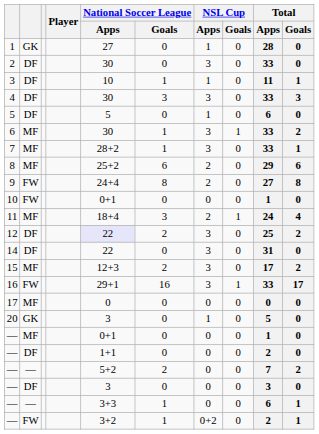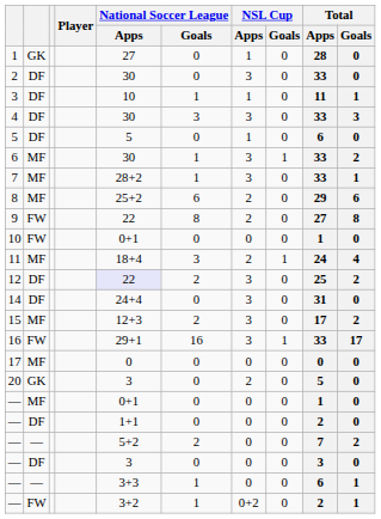 <table class="wikitable sortable" style="text-align:center">
 <tr>
 <th rowspan="2"></th>
 <th rowspan="2"></th>
 <th rowspan="2"></th>
 <th rowspan="2">Player</th>
 <th colspan="2"><a href='#'>National Soccer League</a></th>
 <th colspan="2"><a href='#'>NSL Cup</a></th>
 <th colspan="2">Total</th>
 </tr>
 <tr>
 <th>Apps</th>
 <th>Goals</th>
 <th>Apps</th>
 <th>Goals</th>
 <th>Apps</th>
 <th>Goals</th>
 </tr>
 <tr>
 <td>1</td>
 <td>GK</td>
 <td></td>
 <td align="left"><br></td>
 <td>27</td>
 <td>0<br></td>
 <td>1</td>
 <td>0<br></td>
 <th>28</th>
 <th>0</th>
 </tr>
 <tr>
 <td>2</td>
 <td>DF</td>
 <td></td>
 <td align="left"><br></td>
 <td>30</td>
 <td>0<br></td>
 <td>3</td>
 <td>0<br></td>
 <th>33</th>
 <th>0</th>
 </tr>
 <tr>
 <td>3</td>
 <td>DF</td>
 <td></td>
 <td align="left"><br></td>
 <td>10</td>
 <td>1<br></td>
 <td>1</td>
 <td>0<br></td>
 <th>11</th>
 <th>1</th>
 </tr>
 <tr>
 <td>4</td>
 <td>DF</td>
 <td></td>
 <td align="left"><br></td>
 <td>30</td>
 <td>3<br></td>
 <td>3</td>
 <td>0<br></td>
 <th>33</th>
 <th>3</th>
 </tr>
 <tr>
 <td>5</td>
 <td>DF</td>
 <td></td>
 <td align="left"><br></td>
 <td>5</td>
 <td>0<br></td>
 <td>1</td>
 <td>0<br></td>
 <th>6</th>
 <th>0</th>
 </tr>
 <tr>
 <td>6</td>
 <td>MF</td>
 <td></td>
 <td align="left"><br></td>
 <td>30</td>
 <td>1<br></td>
 <td>3</td>
 <td>1<br></td>
 <th>33</th>
 <th>2</th>
 </tr>
 <tr>
 <td>7</td>
 <td>MF</td>
 <td></td>
 <td align="left"><br></td>
 <td>28+2</td>
 <td>1<br></td>
 <td>3</td>
 <td>0<br></td>
 <th>33</th>
 <th>1</th>
 </tr>
 <tr>
 <td>8</td>
 <td>MF</td>
 <td></td>
 <td align="left"><br></td>
 <td>25+2</td>
 <td>6<br></td>
 <td>2</td>
 <td>0<br></td>
 <th>29</th>
 <th>6</th>
 </tr>
 <tr>
 <td>9</td>
 <td>FW</td>
 <td></td>
 <td align="left"><br></td>
-<td>24+4</td>
+<td>22</td>
 <td>8<br></td>
 <td>2</td>
 <td>0<br></td>
 <th>27</th>
 <th>8</th>
 </tr>
 <tr>
 <td>10</td>
 <td>FW</td>
 <td></td>
 <td align="left"><br></td>
 <td>0+1</td>
 <td>0<br></td>
 <td>0</td>
 <td>0<br></td>
 <th>1</th>
 <th>0</th>
 </tr>
 <tr>
 <td>11</td>
 <td>MF</td>
 <td></td>
 <td align="left"><br></td>
 <td>18+4</td>
 <td>3<br></td>
 <td>2</td>
 <td>1<br></td>
 <th>24</th>
 <th>4</th>
 </tr>
 <tr>
 <td>12</td>
 <td>DF</td>
 <td></td>
 <td align="left"><br></td>
 <td style="background: lavender;">22</td>
 <td>2<br></td>
 <td>3</td>
 <td>0<br></td>
 <th>25</th>
 <th>2</th>
 </tr>
 <tr>
 <td>14</td>
 <td>DF</td>
 <td></td>
 <td align="left"><br></td>
-<td>22</td>
+<td>24+4</td>
 <td>0<br></td>
 <td>3</td>
 <td>0<br></td>
 <th>31</th>
 <th>0</th>
 </tr>
 <tr>
 <td>15</td>
 <td>MF</td>
 <td></td>
 <td align="left"><br></td>
 <td>12+3</td>
 <td>2<br></td>
 <td>3</td>
 <td>0<br></td>
 <th>17</th>
 <th>2</th>
 </tr>
 <tr>
 <td>16</td>
 <td>FW</td>
 <td></td>
 <td align="left"><br></td>
 <td>29+1</td>
 <td>16<br></td>
 <td>3</td>
 <td>1<br></td>
 <th>33</th>
 <th>17</th>
 </tr>
 <tr>
 <td>17</td>
 <td>MF</td>
 <td></td>
 <td align="left"><br></td>
 <td>0</td>
 <td>0<br></td>
 <td>0</td>
 <td>0<br></td>
 <th>0</th>
 <th>0</th>
 </tr>
 <tr>
 <td>20</td>
 <td>GK</td>
 <td></td>
 <td align="left"><br></td>
 <td>3</td>
 <td>0<br></td>
-<td>1</td>
+<td>2</td>
 <td>0<br></td>
 <th>5</th>
 <th>0</th>
 </tr>
 <tr>
 <td>—</td>
 <td>MF</td>
 <td></td>
 <td align="left"><br></td>
 <td>0+1</td>
 <td>0<br></td>
 <td>0</td>
 <td>0<br></td>
 <th>1</th>
 <th>0</th>
 </tr>
 <tr>
 <td>—</td>
 <td>DF</td>
 <td></td>
 <td align="left"><br></td>
 <td>1+1</td>
 <td>0<br></td>
 <td>0</td>
 <td>0<br></td>
 <th>2</th>
 <th>0</th>
 </tr>
 <tr>
 <td>—</td>
 <td>—</td>
 <td></td>
 <td align="left"><br></td>
 <td>5+2</td>
 <td>2<br></td>
 <td>0</td>
 <td>0<br></td>
 <th>7</th>
 <th>2</th>
 </tr>
 <tr>
 <td>—</td>
 <td>DF</td>
 <td></td>
 <td align="left"><br></td>
 <td>3</td>
 <td>0<br></td>
 <td>0</td>
 <td>0<br></td>
 <th>3</th>
 <th>0</th>
 </tr>
 <tr>
 <td>—</td>
 <td>—</td>
 <td></td>
 <td align="left"><br></td>
 <td>3+3</td>
 <td>1<br></td>
 <td>0</td>
 <td>0<br></td>
 <th>6</th>
 <th>1</th>
 </tr>
 <tr>
 <td>—</td>
 <td>FW</td>
 <td></td>
 <td align="left"><br></td>
 <td>3+2</td>
 <td>1<br></td>
 <td>0+2</td>
 <td>0<br></td>
 <th>2</th>
 <th>1</th>
 </tr>
 </table>
